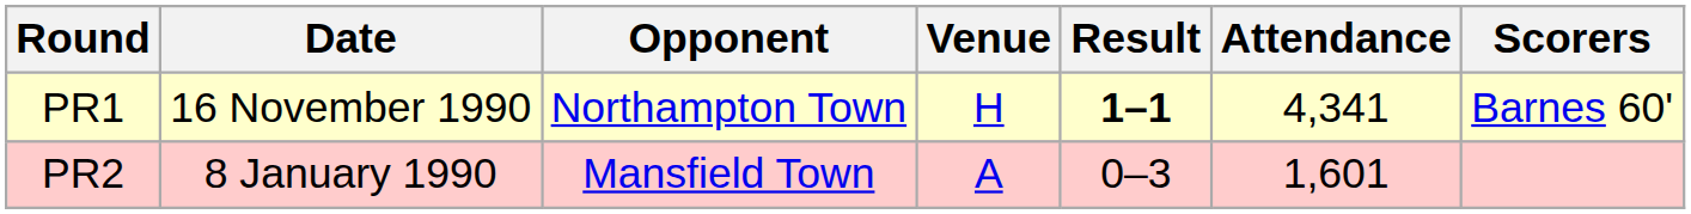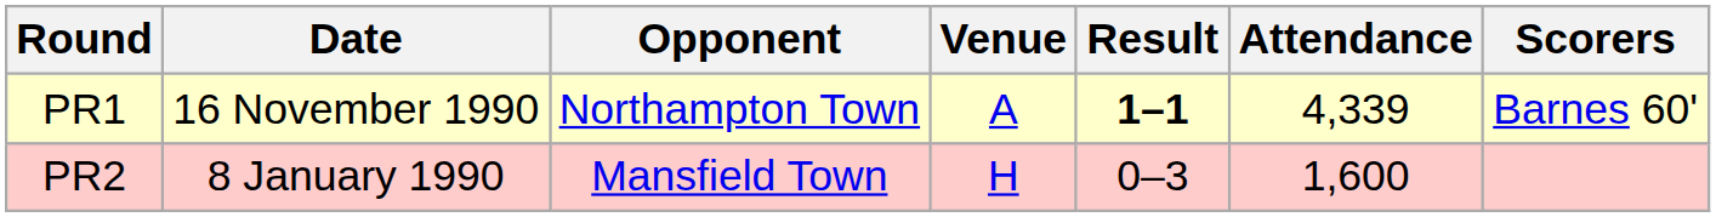 <table class="wikitable" style="font-size:100%; text-align:center">
 <tr>
 <th>Round</th>
 <th>Date</th>
 <th>Opponent</th>
 <th>Venue</th>
 <th>Result</th>
 <th>Attendance</th>
 <th>Scorers</th>
 </tr>
 <tr style="background-color: #FFFFCC;">
 <td>PR1</td>
 <td>16 November 1990</td>
 <td><a href='#'>Northampton Town</a></td>
-<td><a href='#'>H</a></td>
+<td><a href='#'>A</a></td>
 <td><strong>1–1</strong></td>
-<td>4,341</td>
+<td>4,339</td>
 <td><a href='#'>Barnes</a> 60'</td>
 </tr>
 <tr style="background-color: #FFCCCC;">
 <td>PR2</td>
 <td>8 January 1990</td>
 <td><a href='#'>Mansfield Town</a></td>
-<td><a href='#'>A</a></td>
+<td><a href='#'>H</a></td>
 <td>0–3</td>
-<td>1,601</td>
+<td>1,600</td>
 <td></td>
 </tr>
 </table>
